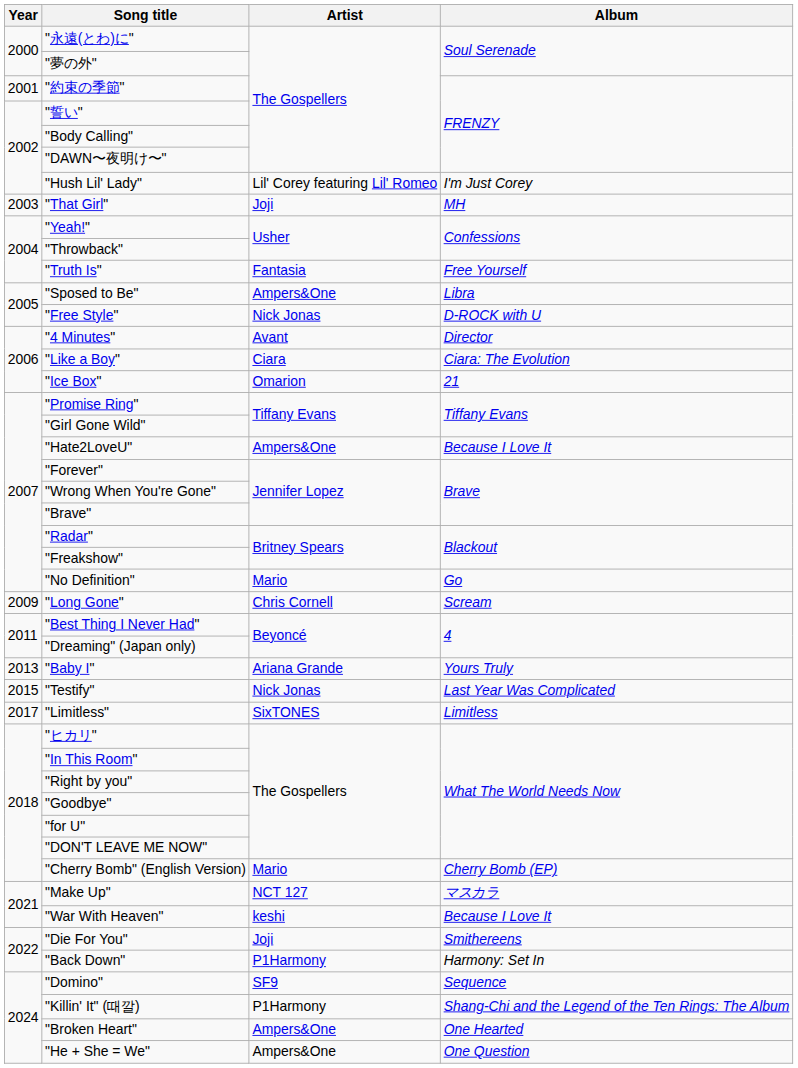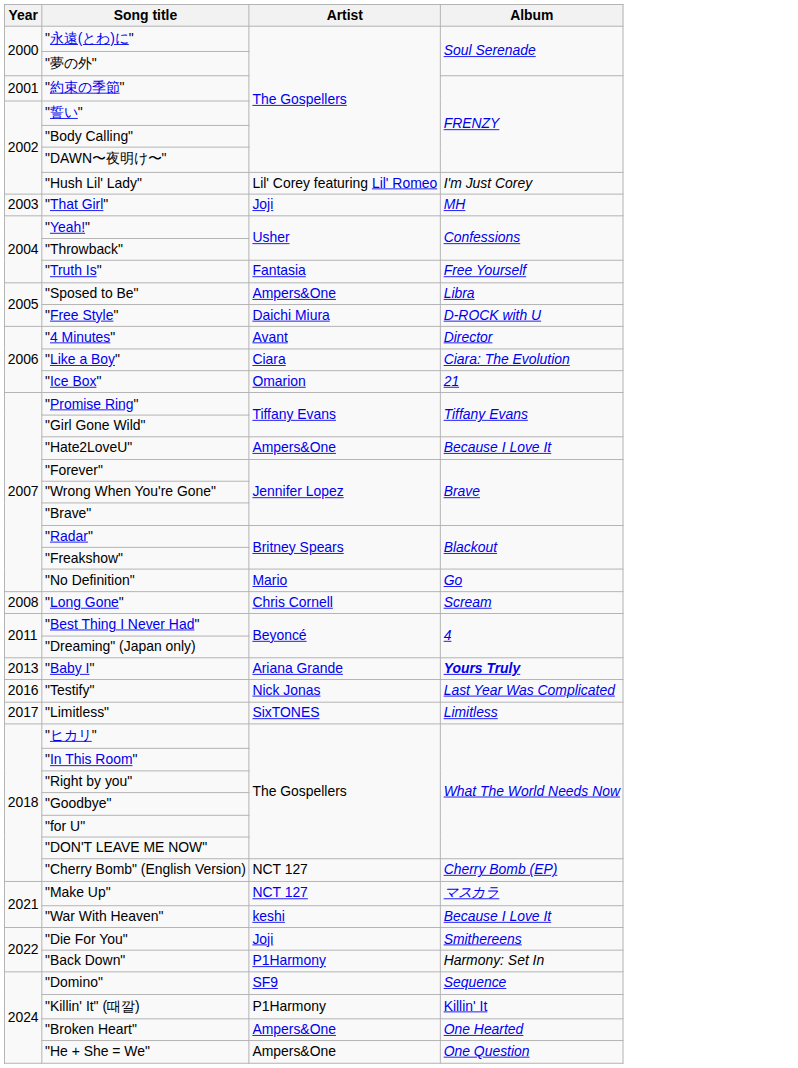 <table class="wikitable">
 <tr>
 <th>Year</th>
 <th>Song title</th>
 <th>Artist</th>
 <th>Album</th>
 </tr>
 <tr>
 <td rowspan="2">2000</td>
 <td>"<a href='#'>永遠(とわ)に</a>"</td>
 <td rowspan="6"><a href='#'>The Gospellers</a></td>
 <td rowspan="2"><em><a href='#'>Soul Serenade</a></em></td>
 </tr>
 <tr>
 <td>"夢の外"</td>
 </tr>
 <tr>
 <td>2001</td>
 <td>"<a href='#'>約束の季節</a>"</td>
 <td rowspan="4"><em><a href='#'>FRENZY</a></em></td>
 </tr>
 <tr>
 <td rowspan="4">2002</td>
 <td>"<a href='#'>誓い</a>"</td>
 </tr>
 <tr>
 <td>"Body Calling"</td>
 </tr>
 <tr>
 <td>"DAWN〜夜明け〜"</td>
 </tr>
 <tr>
 <td>"Hush Lil' Lady"</td>
 <td>Lil' Corey featuring <a href='#'>Lil' Romeo</a></td>
 <td><em>I'm Just Corey</em></td>
 </tr>
 <tr>
 <td rowspan="1">2003</td>
 <td>"<a href='#'>That Girl</a>"</td>
 <td><a href='#'>Joji</a></td>
 <td rowspan="1"><em><a href='#'>MH</a></em></td>
 </tr>
 <tr>
 <td rowspan="3">2004</td>
 <td>"<a href='#'>Yeah!</a>"</td>
 <td rowspan="2"><a href='#'>Usher</a></td>
 <td rowspan="2"><em><a href='#'>Confessions</a></em></td>
 </tr>
 <tr>
 <td>"Throwback"</td>
 </tr>
 <tr>
 <td>"<a href='#'>Truth Is</a>"</td>
 <td><a href='#'>Fantasia</a></td>
 <td><em><a href='#'>Free Yourself</a></em></td>
 </tr>
 <tr>
 <td rowspan="2">2005</td>
 <td>"Sposed to Be"</td>
 <td><a href='#'>Ampers&One</a></td>
 <td><em><a href='#'>Libra</a></em></td>
 </tr>
 <tr>
 <td>"<a href='#'>Free Style</a>"</td>
-<td rowspan="1"><a href='#'>Nick Jonas</a></td>
+<td><a href='#'>Daichi Miura</a></td>
 <td><em><a href='#'>D-ROCK with U</a></em></td>
 </tr>
 <tr>
 <td rowspan="3">2006</td>
 <td>"<a href='#'>4 Minutes</a>"</td>
 <td><a href='#'>Avant</a></td>
 <td><em><a href='#'>Director</a></em></td>
 </tr>
 <tr>
 <td>"<a href='#'>Like a Boy</a>"</td>
 <td><a href='#'>Ciara</a></td>
 <td><em><a href='#'>Ciara: The Evolution</a></em></td>
 </tr>
 <tr>
 <td>"<a href='#'>Ice Box</a>"</td>
 <td><a href='#'>Omarion</a></td>
 <td><em><a href='#'>21</a></em></td>
 </tr>
 <tr>
 <td rowspan="9">2007</td>
 <td>"<a href='#'>Promise Ring</a>"</td>
 <td rowspan="2"><a href='#'>Tiffany Evans</a></td>
 <td rowspan="2"><em><a href='#'>Tiffany Evans</a></em></td>
 </tr>
 <tr>
 <td>"Girl Gone Wild"</td>
 </tr>
 <tr>
 <td>"Hate2LoveU"</td>
 <td><a href='#'>Ampers&One</a></td>
 <td><em><a href='#'>Because I Love It</a></em></td>
 </tr>
 <tr>
 <td>"Forever"</td>
 <td rowspan="3"><a href='#'>Jennifer Lopez</a></td>
 <td rowspan="3"><em><a href='#'>Brave</a></em></td>
 </tr>
 <tr>
 <td>"Wrong When You're Gone"</td>
 </tr>
 <tr>
 <td>"Brave"</td>
 </tr>
 <tr>
 <td>"<a href='#'>Radar</a>"</td>
 <td rowspan="2"><a href='#'>Britney Spears</a></td>
 <td rowspan="2"><em><a href='#'>Blackout</a></em></td>
 </tr>
 <tr>
 <td>"Freakshow"</td>
 </tr>
 <tr>
 <td>"No Definition"</td>
 <td rowspan="1"><a href='#'>Mario</a></td>
 <td rowspan="1"><em><a href='#'>Go</a></em></td>
 </tr>
 <tr>
-<td rowspan="1">2009</td>
+<td rowspan="1">2008</td>
 <td>"<a href='#'>Long Gone</a>"</td>
 <td rowspan="1"><a href='#'>Chris Cornell</a></td>
 <td rowspan="1"><em><a href='#'>Scream</a></em></td>
 </tr>
 <tr>
 <td rowspan="2">2011</td>
 <td>"<a href='#'>Best Thing I Never Had</a>"</td>
 <td rowspan="2"><a href='#'>Beyoncé</a></td>
 <td rowspan="2"><em><a href='#'>4</a></em></td>
 </tr>
 <tr>
 <td>"Dreaming" (Japan only)</td>
 </tr>
 <tr>
 <td rowspan="1">2013</td>
 <td>"<a href='#'>Baby I</a>"</td>
 <td rowspan="1"><a href='#'>Ariana Grande</a></td>
-<td rowspan="1"><em><a href='#'>Yours Truly</a></em></td>
+<td rowspan="1"><strong><em><a href='#'>Yours Truly</a></em></strong></td>
 </tr>
 <tr>
-<td rowspan="1">2015</td>
+<td rowspan="1">2016</td>
 <td>"Testify"</td>
 <td rowspan="1"><a href='#'>Nick Jonas</a></td>
 <td rowspan="1"><em><a href='#'>Last Year Was Complicated</a></em></td>
 </tr>
 <tr>
 <td rowspan="1">2017</td>
 <td>"Limitless"</td>
 <td><a href='#'>SixTONES</a></td>
 <td rowspan="1"><em><a href='#'>Limitless</a></em></td>
 </tr>
 <tr>
 <td rowspan="7">2018</td>
 <td>"<a href='#'>ヒカリ</a>"</td>
 <td rowspan="6">The Gospellers</td>
 <td rowspan="6"><em><a href='#'>What The World Needs Now</a></em></td>
 </tr>
 <tr>
 <td>"<a href='#'>In This Room</a>"</td>
 </tr>
 <tr>
 <td>"Right by you"</td>
 </tr>
 <tr>
 <td>"Goodbye"</td>
 </tr>
 <tr>
 <td>"for U"</td>
 </tr>
 <tr>
 <td>"DON'T LEAVE ME NOW"</td>
 </tr>
 <tr>
 <td>"Cherry Bomb" (English Version)</td>
-<td rowspan="1"><a href='#'>Mario</a></td>
+<td>NCT 127</td>
 <td><em><a href='#'>Cherry Bomb (EP)</a></em></td>
 </tr>
 <tr>
 <td rowspan="2">2021</td>
 <td>"Make Up"</td>
 <td rowspan="1"><a href='#'>NCT 127</a></td>
 <td><em><a href='#'>マスカラ</a></em></td>
 </tr>
 <tr>
 <td>"War With Heaven"</td>
 <td><a href='#'>keshi</a></td>
 <td><em><a href='#'>Because I Love It</a></em></td>
 </tr>
 <tr>
 <td rowspan="2">2022</td>
 <td>"Die For You"</td>
 <td><a href='#'>Joji</a></td>
 <td><em><a href='#'>Smithereens</a> </em></td>
 </tr>
 <tr>
 <td>"Back Down"</td>
 <td><a href='#'>P1Harmony</a></td>
 <td><em>Harmony: Set In</em></td>
 </tr>
 <tr>
 <td rowspan="4">2024</td>
 <td>"Domino"</td>
 <td><a href='#'>SF9</a></td>
 <td><a href='#'><em>Sequence</em></a></td>
 </tr>
 <tr>
 <td>"Killin' It" (때깔)</td>
 <td>P1Harmony</td>
-<td><em><a href='#'>Shang-Chi and the Legend of the Ten Rings: The Album</a></em></td>
+<td><a href='#'>Killin' It</a></td>
 </tr>
 <tr>
 <td>"Broken Heart"</td>
 <td><a href='#'>Ampers&One</a></td>
 <td><a href='#'><em>One Hearted</em></a></td>
 </tr>
 <tr>
 <td>"He + She = We"</td>
 <td>Ampers&One</td>
 <td><a href='#'><em>One Question</em></a></td>
 </tr>
 </table>
